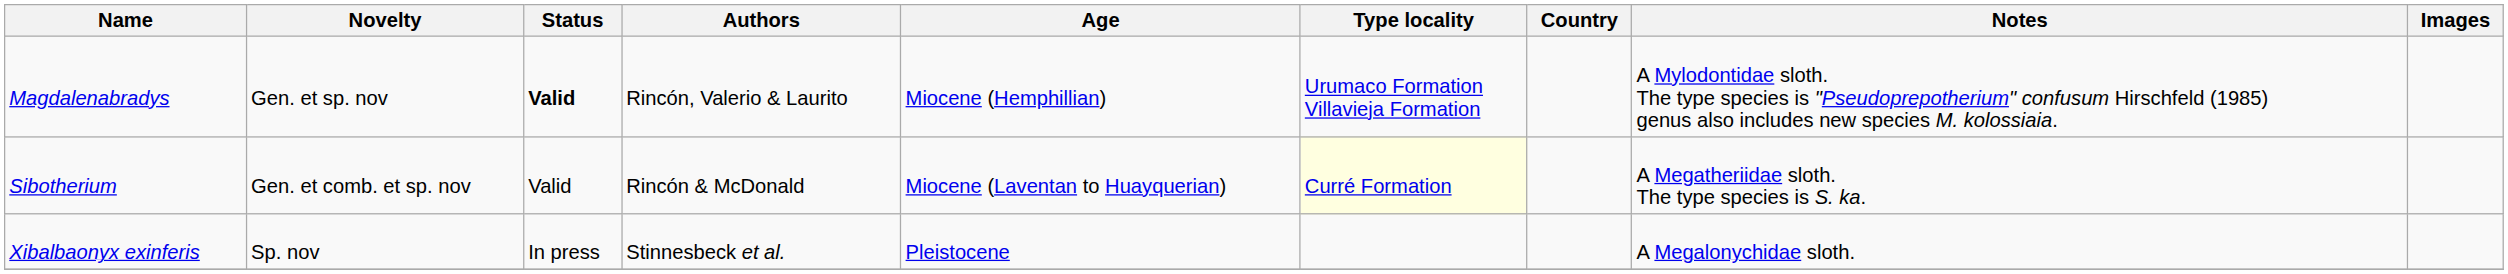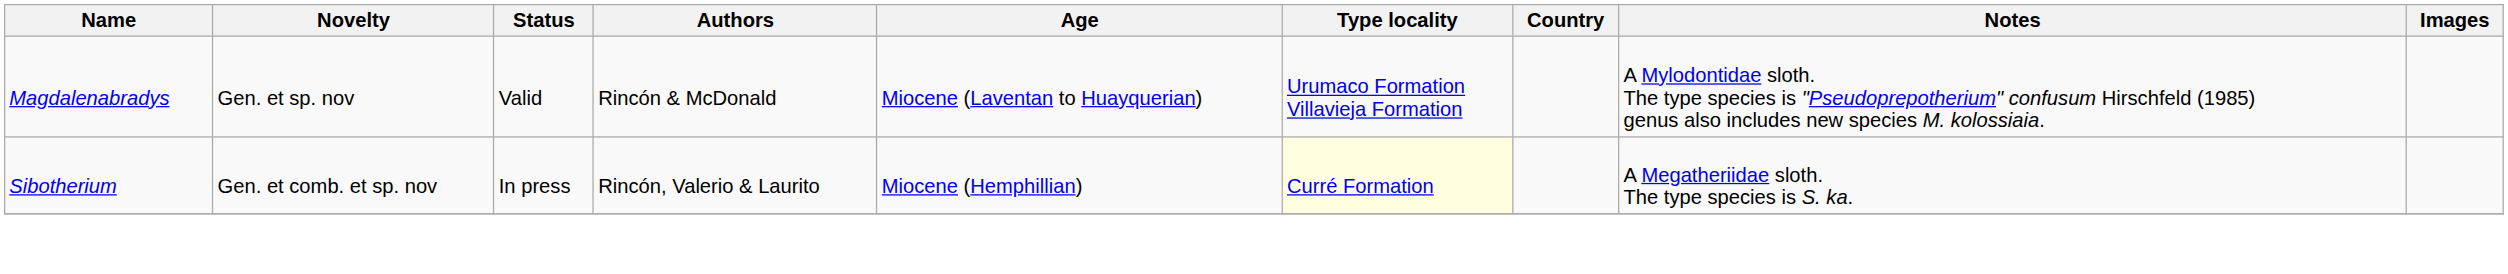 <table class="wikitable sortable" align="center" width="100%">
 <tr>
 <th>Name</th>
 <th>Novelty</th>
 <th>Status</th>
 <th>Authors</th>
 <th>Age</th>
 <th>Type locality</th>
 <th>Country</th>
 <th>Notes</th>
 <th>Images</th>
 </tr>
 <tr>
 <td><br><em><a href='#'>Magdalenabradys</a></em></td>
 <td><br>Gen. et sp. nov</td>
-<td><strong><br>Valid</strong></td>
-<td><br>Rincón, Valerio & Laurito</td>
-<td><br><a href='#'>Miocene</a> (<a href='#'>Hemphillian</a>)</td>
+<td><br>Valid</td>
+<td><br>Rincón & McDonald</td>
+<td><br><a href='#'>Miocene</a> (<a href='#'>Laventan</a> to <a href='#'>Huayquerian</a>)</td>
 <td><br><a href='#'>Urumaco Formation</a><br><a href='#'>Villavieja Formation</a></td>
 <td><br><br></td>
 <td><br>A <a href='#'>Mylodontidae</a> sloth.<br> The type species is <em>"<a href='#'>Pseudoprepotherium</a>" confusum</em> Hirschfeld (1985)<br> genus also includes new species <em>M. kolossiaia</em>.</td>
 <td></td>
 </tr>
 <tr>
 <td><br><em><a href='#'>Sibotherium</a></em></td>
 <td><br>Gen. et comb. et sp. nov</td>
-<td><br>Valid</td>
-<td><br>Rincón & McDonald</td>
-<td><br><a href='#'>Miocene</a> (<a href='#'>Laventan</a> to <a href='#'>Huayquerian</a>)</td>
+<td><br>In press</td>
+<td><br>Rincón, Valerio & Laurito</td>
+<td><br><a href='#'>Miocene</a> (<a href='#'>Hemphillian</a>)</td>
 <td style="background: lightyellow;"><br><a href='#'>Curré Formation</a></td>
 <td><br></td>
 <td><br>A <a href='#'>Megatheriidae</a> sloth.<br> The type species is <em>S. ka</em>.</td>
 <td></td>
 </tr>
 <tr>
-<td><br><em><a href='#'>Xibalbaonyx exinferis</a></em></td>
-<td><br>Sp. nov</td>
-<td><br>In press</td>
-<td><br>Stinnesbeck <em>et al.</em></td>
-<td><br><a href='#'>Pleistocene</a></td>
-<td></td>
-<td><br></td>
-<td><br>A <a href='#'>Megalonychidae</a> sloth.</td>
-<td></td>
-</tr>
-<tr>
 </tr>
 </table>
